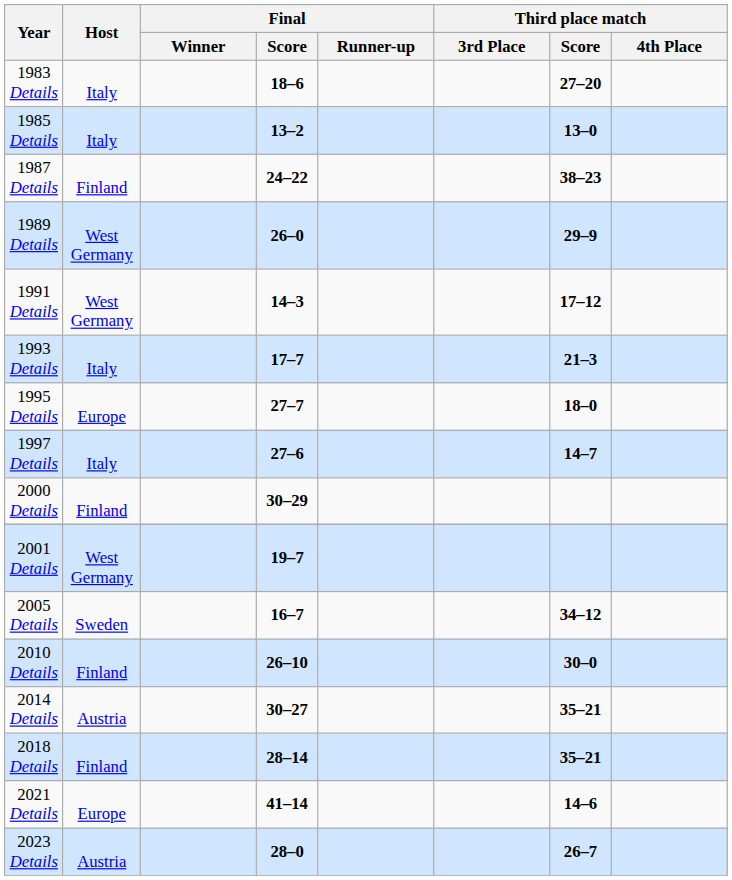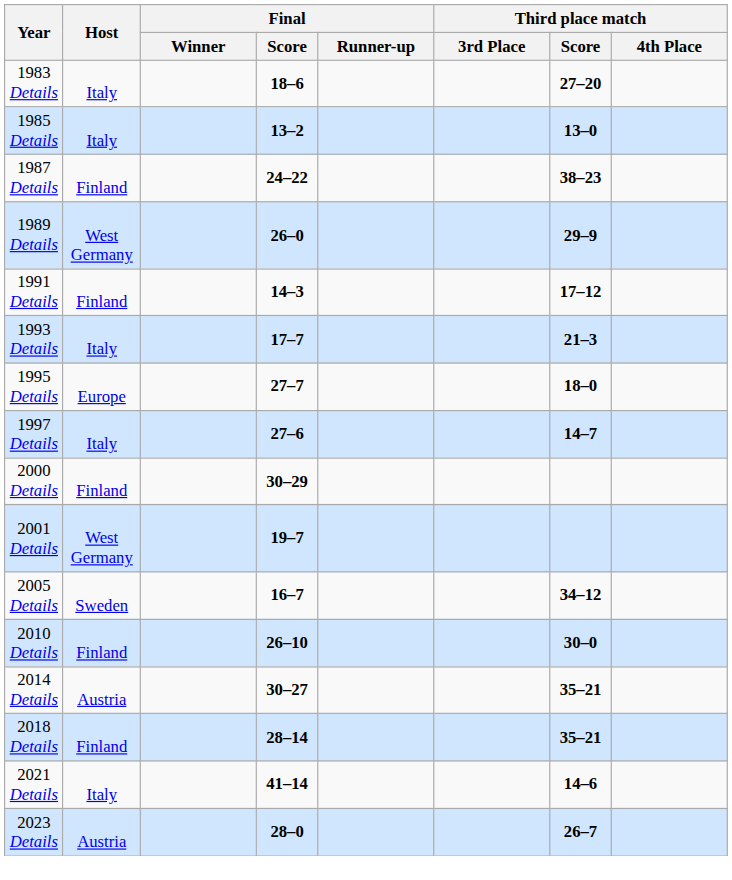 <table class="wikitable" style="font-size:90%; width:100%; text-align:center;">
 <tr>
 <th rowspan=2 width=5%>Year</th>
 <th rowspan=2 width=10%>Host</th>
 <th colspan=3>Final</th>
 <th colspan=3>Third place match</th>
 </tr>
 <tr>
 <th width=15%>Winner</th>
 <th width=8%>Score</th>
 <th width=15%>Runner-up</th>
 <th width=15%>3rd Place</th>
 <th width=8%>Score</th>
 <th width=15%>4th Place</th>
 </tr>
 <tr>
 <td>1983<br><em><a href='#'>Details</a></em></td>
 <td><br><a href='#'>Italy</a></td>
 <td></td>
 <td><strong>18–6</strong></td>
 <td></td>
 <td></td>
 <td><strong>27–20</strong></td>
 <td></td>
 </tr>
 <tr style="background:#D0E6FF;">
 <td>1985 <br><em><a href='#'>Details</a></em></td>
 <td><br><a href='#'>Italy</a></td>
 <td></td>
 <td><strong>13–2</strong></td>
 <td></td>
 <td></td>
 <td><strong>13–0</strong></td>
 <td></td>
 </tr>
 <tr>
 <td>1987<br><em><a href='#'>Details</a></em></td>
 <td><br><a href='#'>Finland</a></td>
 <td></td>
 <td><strong>24–22</strong></td>
 <td></td>
 <td></td>
 <td><strong>38–23</strong></td>
 <td></td>
 </tr>
 <tr style="background:#D0E6FF;">
 <td>1989 <br><em><a href='#'>Details</a></em></td>
 <td> <br> <a href='#'>West Germany</a></td>
 <td></td>
 <td><strong>26–0</strong></td>
 <td></td>
 <td></td>
 <td><strong>29–9</strong></td>
 <td></td>
 </tr>
 <tr>
 <td>1991 <br><em><a href='#'>Details</a></em></td>
-<td> <br> <a href='#'>West Germany</a></td>
+<td> <br> <a href='#'>Finland</a></td>
 <td></td>
 <td><strong>14–3</strong></td>
 <td></td>
 <td></td>
 <td><strong>17–12</strong></td>
 <td></td>
 </tr>
 <tr style="background: #D0E6FF;">
 <td>1993 <br><em><a href='#'>Details</a></em></td>
 <td> <br> <a href='#'>Italy</a></td>
 <td></td>
 <td><strong>17–7</strong></td>
 <td></td>
 <td></td>
 <td><strong>21–3</strong></td>
 <td></td>
 </tr>
 <tr>
 <td>1995 <br><em><a href='#'>Details</a></em></td>
 <td><br><a href='#'>Europe</a></td>
 <td></td>
 <td><strong>27–7</strong></td>
 <td></td>
 <td></td>
 <td><strong>18–0</strong></td>
 <td></td>
 </tr>
 <tr style="background: #D0E6FF;">
 <td>1997 <br><em><a href='#'>Details</a></em></td>
 <td> <br> <a href='#'>Italy</a></td>
 <td></td>
 <td><strong>27–6</strong></td>
 <td></td>
 <td></td>
 <td><strong>14–7</strong></td>
 <td></td>
 </tr>
 <tr>
 <td>2000<br><em><a href='#'>Details</a></em></td>
 <td><br><a href='#'>Finland</a></td>
 <td></td>
 <td><strong>30–29</strong></td>
 <td></td>
 <td><br></td>
 <td></td>
 <td></td>
 </tr>
 <tr>
 </tr>
 <tr style="background:#D0E6FF;">
 <td>2001<br><em><a href='#'>Details</a></em></td>
 <td> <br> <a href='#'>West Germany</a></td>
 <td></td>
 <td><strong>19–7</strong></td>
 <td></td>
 <td></td>
 <td></td>
 <td></td>
 </tr>
 <tr>
 <td>2005 <br><em><a href='#'>Details</a></em></td>
 <td> <br> <a href='#'>Sweden</a></td>
 <td></td>
 <td><strong>16–7</strong></td>
 <td></td>
 <td></td>
 <td><strong>34–12</strong></td>
 <td></td>
 </tr>
 <tr style="background: #D0E6FF;">
 <td>2010 <br> <em><a href='#'>Details</a></em></td>
 <td><br><a href='#'>Finland</a></td>
 <td></td>
 <td><strong>26–10</strong></td>
 <td></td>
 <td></td>
 <td><strong>30–0</strong></td>
 <td></td>
 </tr>
 <tr>
 <td>2014<br><em><a href='#'>Details</a></em></td>
 <td><br><a href='#'>Austria</a></td>
 <td></td>
 <td><strong>30–27</strong></td>
 <td></td>
 <td></td>
 <td><strong>35–21</strong></td>
 <td></td>
 </tr>
 <tr style="background:#D0E6FF;">
 <td>2018<br><em><a href='#'>Details</a></em></td>
 <td><br><a href='#'>Finland</a></td>
 <td></td>
 <td><strong>28–14</strong></td>
 <td></td>
 <td></td>
 <td><strong>35–21</strong></td>
 <td></td>
 </tr>
 <tr>
 <td>2021<br><em><a href='#'>Details</a></em></td>
-<td><br><a href='#'>Europe</a></td>
+<td> <br> <a href='#'>Italy</a></td>
 <td></td>
 <td><strong>41–14</strong></td>
 <td></td>
 <td></td>
 <td><strong>14–6</strong></td>
 <td></td>
 </tr>
 <tr style="background:#D0E6FF">
 <td>2023<br><em><a href='#'>Details</a></em></td>
 <td> <br> <a href='#'>Austria</a></td>
 <td></td>
 <td><strong>28–0</strong></td>
 <td></td>
 <td></td>
 <td><strong>26–7</strong></td>
 <td></td>
 </tr>
 </table>
